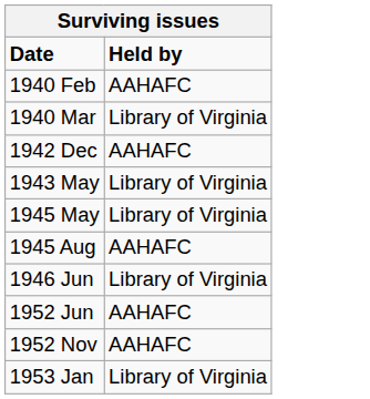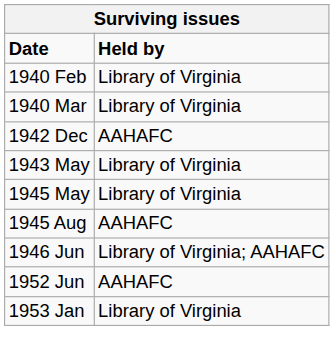 <table class="wikitable collapsible collapsed">
 <tr>
 <th colspan="2">Surviving issues</th>
 </tr>
 <tr>
 <td><strong>Date</strong></td>
 <td><strong>Held by</strong></td>
 </tr>
 <tr>
 <td>1940 Feb</td>
-<td>AAHAFC</td>
+<td>Library of Virginia</td>
 </tr>
 <tr>
 <td>1940 Mar</td>
 <td>Library of Virginia</td>
 </tr>
 <tr>
 <td>1942 Dec</td>
 <td>AAHAFC</td>
 </tr>
 <tr>
 <td>1943 May</td>
 <td>Library of Virginia</td>
 </tr>
 <tr>
 <td>1945 May</td>
 <td>Library of Virginia</td>
 </tr>
 <tr>
 <td>1945 Aug</td>
 <td>AAHAFC</td>
 </tr>
 <tr>
 <td>1946 Jun</td>
-<td>Library of Virginia</td>
+<td>Library of Virginia; AAHAFC</td>
 </tr>
 <tr>
 <td>1952 Jun</td>
-<td>AAHAFC</td>
-</tr>
-<tr>
-<td>1952 Nov</td>
 <td>AAHAFC</td>
 </tr>
 <tr>
 <td>1953 Jan</td>
 <td>Library of Virginia</td>
 </tr>
 </table>
